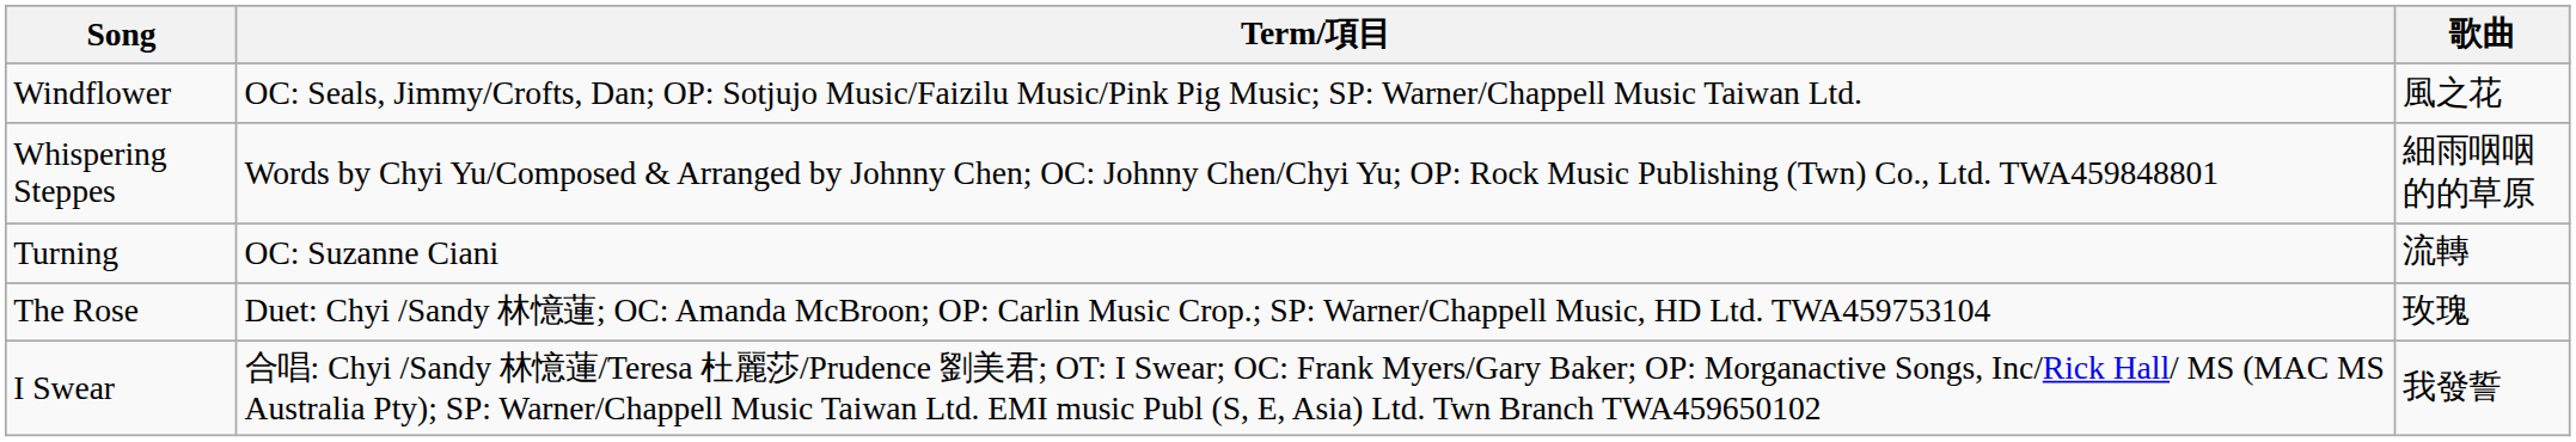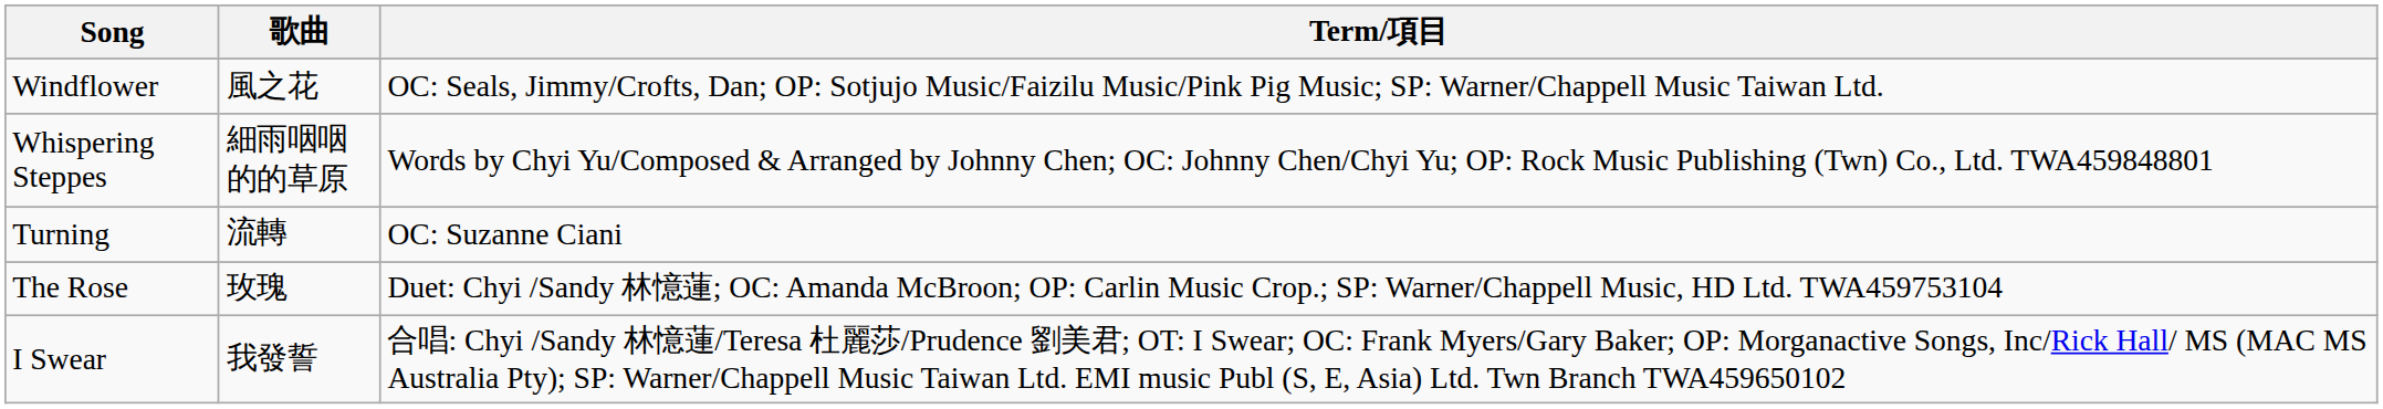 <table class="wikitable">
 <tr>
 <th>Song</th>
+<th>歌曲</th>
 <th>Term/項目</th>
-<th>歌曲</th>
 </tr>
 <tr>
 <td>Windflower</td>
+<td>風之花</td>
 <td>OC: Seals, Jimmy/Crofts, Dan; OP: Sotjujo Music/Faizilu Music/Pink Pig Music; SP: Warner/Chappell Music Taiwan Ltd.</td>
-<td>風之花</td>
 </tr>
 <tr>
 <td>Whispering Steppes</td>
+<td>細雨咽咽的的草原</td>
 <td>Words by Chyi Yu/Composed & Arranged by Johnny Chen; OC: Johnny Chen/Chyi Yu; OP: Rock Music Publishing (Twn) Co., Ltd. TWA459848801</td>
-<td>細雨咽咽的的草原</td>
 </tr>
 <tr>
 <td>Turning</td>
+<td>流轉</td>
 <td>OC: Suzanne Ciani</td>
-<td>流轉</td>
 </tr>
 <tr>
 <td>The Rose</td>
+<td>玫瑰</td>
 <td>Duet: Chyi /Sandy 林憶蓮; OC: Amanda McBroon; OP: Carlin Music Crop.; SP: Warner/Chappell Music, HD Ltd. TWA459753104</td>
-<td>玫瑰</td>
 </tr>
 <tr>
 <td>I Swear</td>
+<td>我發誓</td>
 <td>合唱: Chyi /Sandy 林憶蓮/Teresa 杜麗莎/Prudence 劉美君; OT: I Swear; OC: Frank Myers/Gary Baker; OP: Morganactive Songs, Inc/<a href='#'>Rick Hall</a>/ MS (MAC MS Australia Pty); SP: Warner/Chappell Music Taiwan Ltd. EMI music Publ (S, E, Asia) Ltd. Twn Branch TWA459650102</td>
-<td>我發誓</td>
 </tr>
 </table>
